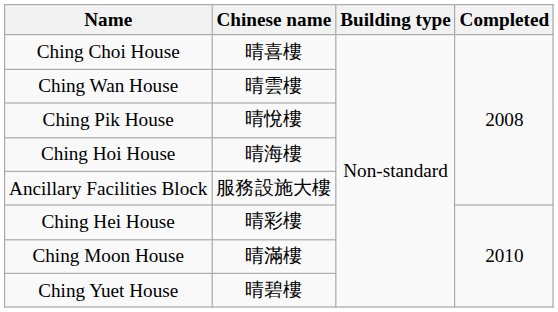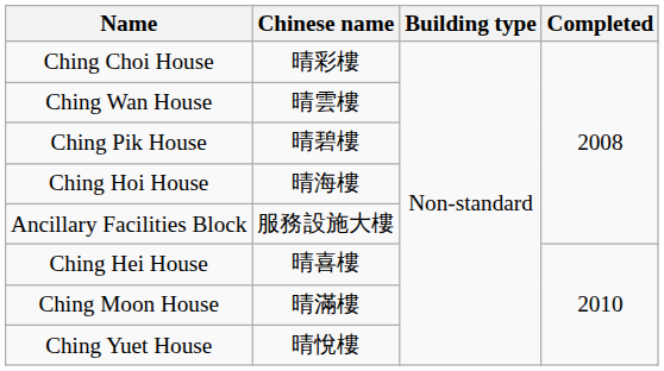 <table class="wikitable" style="text-align: center">
 <tr>
 <th>Name</th>
 <th>Chinese name</th>
 <th>Building type</th>
 <th>Completed</th>
 </tr>
 <tr>
 <td>Ching Choi House</td>
-<td>晴喜樓</td>
+<td>晴彩樓</td>
 <td rowspan="8">Non-standard</td>
 <td rowspan="5">2008</td>
 </tr>
 <tr>
 <td>Ching Wan House</td>
 <td>晴雲樓</td>
 </tr>
 <tr>
 <td>Ching Pik House</td>
-<td>晴悅樓</td>
+<td>晴碧樓</td>
 </tr>
 <tr>
 <td>Ching Hoi House</td>
 <td>晴海樓</td>
 </tr>
 <tr>
 <td>Ancillary Facilities Block</td>
 <td>服務設施大樓</td>
 </tr>
 <tr>
 <td>Ching Hei House</td>
-<td>晴彩樓</td>
+<td>晴喜樓</td>
 <td rowspan="3">2010</td>
 </tr>
 <tr>
 <td>Ching Moon House</td>
 <td>晴滿樓</td>
 </tr>
 <tr>
 <td>Ching Yuet House</td>
-<td>晴碧樓</td>
+<td>晴悅樓</td>
 </tr>
 </table>
